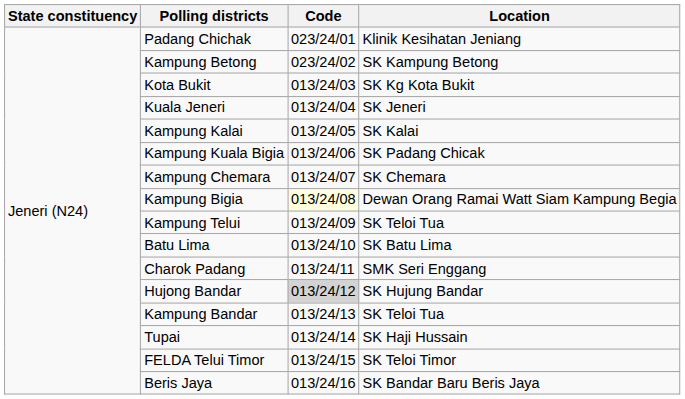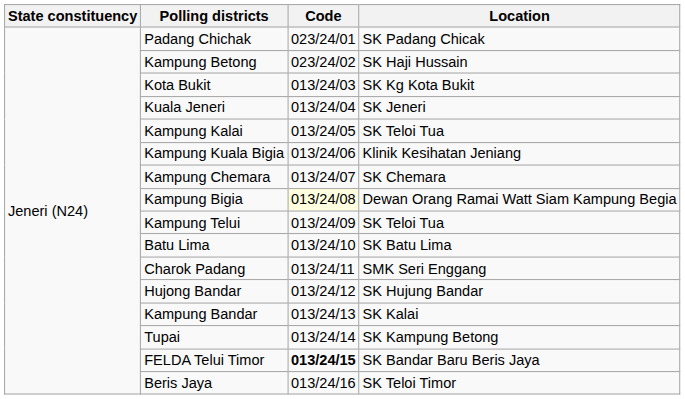 <table class="wikitable sortable mw-collapsible" style="white-space:nowrap;font-size:85%">
 <tr>
 <th>State constituency</th>
 <th>Polling districts</th>
 <th>Code</th>
 <th>Location</th>
 </tr>
 <tr>
 <td rowspan="16">Jeneri (N24)</td>
 <td>Padang Chichak</td>
 <td>023/24/01</td>
-<td>Klinik Kesihatan Jeniang</td>
+<td>SK Padang Chicak</td>
 </tr>
 <tr>
 <td>Kampung Betong</td>
 <td>023/24/02</td>
-<td>SK Kampung Betong</td>
+<td>SK Haji Hussain</td>
 </tr>
 <tr>
 <td>Kota Bukit</td>
 <td>013/24/03</td>
 <td>SK Kg Kota Bukit</td>
 </tr>
 <tr>
 <td>Kuala Jeneri</td>
 <td>013/24/04</td>
 <td>SK Jeneri</td>
 </tr>
 <tr>
 <td>Kampung Kalai</td>
 <td>013/24/05</td>
-<td>SK Kalai</td>
+<td>SK Teloi Tua</td>
 </tr>
 <tr>
 <td>Kampung Kuala Bigia</td>
 <td>013/24/06</td>
-<td>SK Padang Chicak</td>
+<td>Klinik Kesihatan Jeniang</td>
 </tr>
 <tr>
 <td>Kampung Chemara</td>
 <td>013/24/07</td>
 <td>SK Chemara</td>
 </tr>
 <tr>
 <td>Kampung Bigia</td>
 <td style="background: lightyellow;">013/24/08</td>
 <td>Dewan Orang Ramai Watt Siam Kampung Begia</td>
 </tr>
 <tr>
 <td>Kampung Telui</td>
 <td>013/24/09</td>
 <td>SK Teloi Tua</td>
 </tr>
 <tr>
 <td>Batu Lima</td>
 <td>013/24/10</td>
 <td>SK Batu Lima</td>
 </tr>
 <tr>
 <td>Charok Padang</td>
 <td>013/24/11</td>
 <td>SMK Seri Enggang</td>
 </tr>
 <tr>
 <td>Hujong Bandar</td>
-<td style="background: lightgrey;">013/24/12</td>
+<td>013/24/12</td>
 <td>SK Hujung Bandar</td>
 </tr>
 <tr>
 <td>Kampung Bandar</td>
 <td>013/24/13</td>
-<td>SK Teloi Tua</td>
+<td>SK Kalai</td>
 </tr>
 <tr>
 <td>Tupai</td>
 <td>013/24/14</td>
-<td>SK Haji Hussain</td>
+<td>SK Kampung Betong</td>
 </tr>
 <tr>
 <td>FELDA Telui Timor</td>
-<td>013/24/15</td>
-<td>SK Teloi Timor</td>
+<td><strong>013/24/15</strong></td>
+<td>SK Bandar Baru Beris Jaya</td>
 </tr>
 <tr>
 <td>Beris Jaya</td>
 <td>013/24/16</td>
-<td>SK Bandar Baru Beris Jaya</td>
+<td>SK Teloi Timor</td>
 </tr>
 </table>
